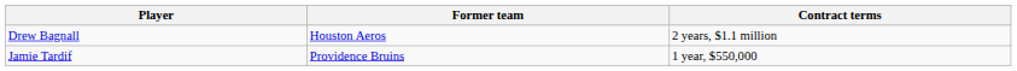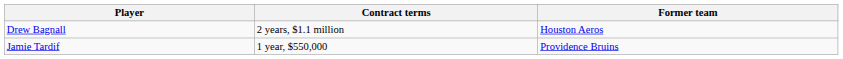 <table class="wikitable" style="width:100%;">
 <tr style="text-align:center; background:#ddd;">
 <th style="width:30%;">Player</th>
+<th style="width:34%;">Contract terms</th>
 <th style="width:36%;">Former team</th>
-<th style="width:34%;">Contract terms</th>
 </tr>
 <tr>
 <td><a href='#'>Drew Bagnall</a></td>
+<td>2 years, $1.1 million</td>
 <td><a href='#'>Houston Aeros</a></td>
-<td>2 years, $1.1 million</td>
 </tr>
 <tr>
 <td><a href='#'>Jamie Tardif</a></td>
+<td>1 year, $550,000</td>
 <td><a href='#'>Providence Bruins</a></td>
-<td>1 year, $550,000</td>
 </tr>
 </table>
